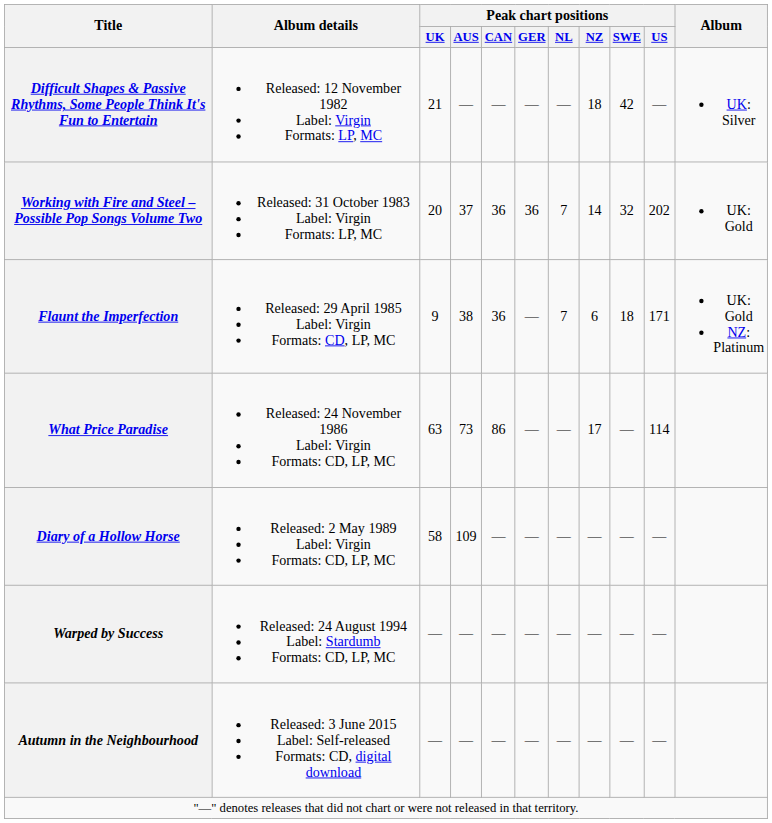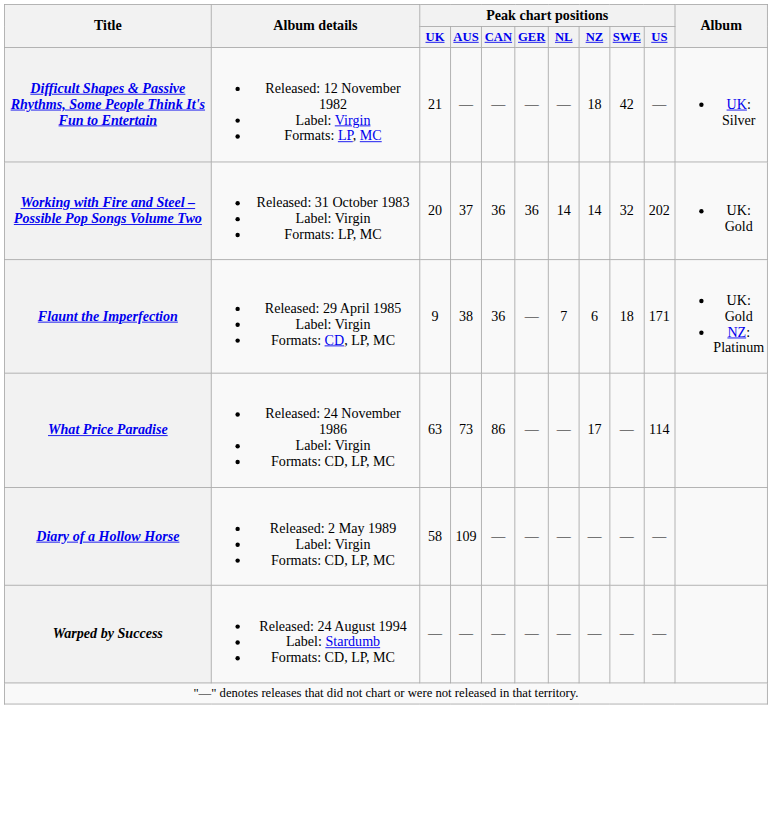 <table class="wikitable plainrowheaders" style="text-align:center;">
 <tr>
 <th rowspan="2" scope="col" style="width:15em;">Title</th>
 <th rowspan="2" scope="col" style="width:15em;">Album details</th>
 <th colspan="8">Peak chart positions</th>
 <th rowspan="2">Album</th>
 </tr>
 <tr>
 <th scope="col" style="width:2em;font-size:90%;"><a href='#'>UK</a><br></th>
 <th scope="col" style="width:2em;font-size:90%;"><a href='#'>AUS</a><br></th>
 <th scope="col" style="width:2em;font-size:90%;"><a href='#'>CAN</a><br></th>
 <th scope="col" style="width:2em;font-size:90%;"><a href='#'>GER</a><br></th>
 <th scope="col" style="width:2em;font-size:90%;"><a href='#'>NL</a><br></th>
 <th scope="col" style="width:2em;font-size:90%;"><a href='#'>NZ</a><br></th>
 <th scope="col" style="width:2em;font-size:90%;"><a href='#'>SWE</a><br></th>
 <th scope="col" style="width:2em;font-size:90%;"><a href='#'>US</a><br></th>
 </tr>
 <tr>
 <th scope="row"><em><a href='#'>Difficult Shapes & Passive Rhythms, Some People Think It's Fun to Entertain</a></em></th>
 <td><br><ul><li>Released: 12 November 1982</li><li>Label: <a href='#'>Virgin</a></li><li>Formats: <a href='#'>LP</a>, <a href='#'>MC</a></li></ul></td>
 <td>21</td>
 <td>—</td>
 <td>—</td>
 <td>—</td>
 <td>—</td>
 <td>18</td>
 <td>42</td>
 <td>—</td>
 <td><br><ul><li><a href='#'>UK</a>: Silver</li></ul></td>
 </tr>
 <tr>
 <th scope="row"><em><a href='#'>Working with Fire and Steel – Possible Pop Songs Volume Two</a></em></th>
 <td><br><ul><li>Released: 31 October 1983</li><li>Label: Virgin</li><li>Formats: LP, MC</li></ul></td>
 <td>20</td>
 <td>37</td>
 <td>36</td>
 <td>36</td>
-<td>7</td>
+<td>14</td>
 <td>14</td>
 <td>32</td>
 <td>202</td>
 <td><br><ul><li>UK: Gold</li></ul></td>
 </tr>
 <tr>
 <th scope="row"><em><a href='#'>Flaunt the Imperfection</a></em></th>
 <td><br><ul><li>Released: 29 April 1985</li><li>Label: Virgin</li><li>Formats: <a href='#'>CD</a>, LP, MC</li></ul></td>
 <td>9</td>
 <td>38</td>
 <td>36</td>
 <td>—</td>
 <td>7</td>
 <td>6</td>
 <td>18</td>
 <td>171</td>
 <td><br><ul><li>UK: Gold</li><li><a href='#'>NZ</a>: Platinum</li></ul></td>
 </tr>
 <tr>
 <th scope="row"><em><a href='#'>What Price Paradise</a></em></th>
 <td><br><ul><li>Released: 24 November 1986</li><li>Label: Virgin</li><li>Formats: CD, LP, MC</li></ul></td>
 <td>63</td>
 <td>73</td>
 <td>86</td>
 <td>—</td>
 <td>—</td>
 <td>17</td>
 <td>—</td>
 <td>114</td>
 <td></td>
 </tr>
 <tr>
 <th scope="row"><em><a href='#'>Diary of a Hollow Horse</a></em></th>
 <td><br><ul><li>Released: 2 May 1989</li><li>Label: Virgin</li><li>Formats: CD, LP, MC</li></ul></td>
 <td>58</td>
 <td>109</td>
 <td>—</td>
 <td>—</td>
 <td>—</td>
 <td>—</td>
 <td>—</td>
 <td>—</td>
 <td></td>
 </tr>
 <tr>
 <th scope="row"><em>Warped by Success</em></th>
 <td><br><ul><li>Released: 24 August 1994</li><li>Label: <a href='#'>Stardumb</a></li><li>Formats: CD, LP, MC</li></ul></td>
 <td>—</td>
 <td>—</td>
 <td>—</td>
 <td>—</td>
 <td>—</td>
 <td>—</td>
 <td>—</td>
 <td>—</td>
 <td></td>
 </tr>
 <tr>
-<th scope="row"><em>Autumn in the Neighbourhood</em></th>
-<td><br><ul><li>Released: 3 June 2015</li><li>Label: Self-released</li><li>Formats: CD, <a href='#'>digital download</a></li></ul></td>
-<td>—</td>
-<td>—</td>
-<td>—</td>
-<td>—</td>
-<td>—</td>
-<td>—</td>
-<td>—</td>
-<td>—</td>
-<td></td>
-</tr>
-<tr>
 <td colspan="11" style="font-size:90%">"—" denotes releases that did not chart or were not released in that territory.</td>
 </tr>
 </table>
